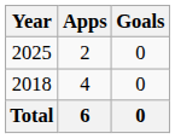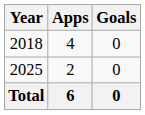 <table class="wikitable sortable" style="text-align:center">
 <tr>
 <th>Year</th>
 <th>Apps</th>
 <th>Goals</th>
 </tr>
 <tr>
-<td>2025</td>
-<td>2</td>
+<td>2018</td>
+<td>4</td>
 <td>0</td>
 </tr>
 <tr>
-<td>2018</td>
-<td>4</td>
+<td>2025</td>
+<td>2</td>
 <td>0</td>
 </tr>
 <tr>
 <th>Total</th>
 <th>6</th>
 <th>0</th>
 </tr>
 </table>
